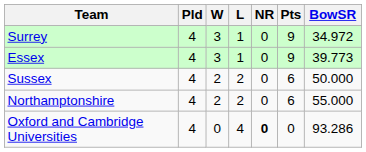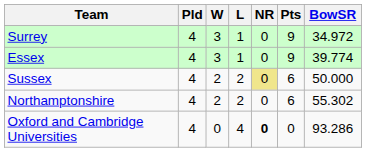 <table class="wikitable" style="text-align: center;">
 <tr>
 <th width=200>Team</th>
 <th width=20>Pld</th>
 <th width=20>W</th>
 <th width=20>L</th>
 <th width=20>NR</th>
 <th width=20>Pts</th>
 <th width=60><a href='#'>BowSR</a></th>
 </tr>
 <tr bgcolor="#ccffcc">
 <td align=left><a href='#'>Surrey</a></td>
 <td>4</td>
 <td>3</td>
 <td>1</td>
 <td>0</td>
 <td>9</td>
 <td>34.972</td>
 </tr>
 <tr bgcolor="#ccffcc">
 <td align=left><a href='#'>Essex</a></td>
 <td>4</td>
 <td>3</td>
 <td>1</td>
 <td>0</td>
 <td>9</td>
-<td>39.773</td>
+<td>39.774</td>
 </tr>
 <tr>
 <td align=left><a href='#'>Sussex</a></td>
 <td>4</td>
 <td>2</td>
 <td>2</td>
-<td>0</td>
+<td style="background: khaki;">0</td>
 <td>6</td>
 <td>50.000</td>
 </tr>
 <tr>
 <td align=left><a href='#'>Northamptonshire</a></td>
 <td>4</td>
 <td>2</td>
 <td>2</td>
 <td>0</td>
 <td>6</td>
-<td>55.000</td>
+<td>55.302</td>
 </tr>
 <tr>
 <td align=left><a href='#'>Oxford and Cambridge Universities</a></td>
 <td>4</td>
 <td>0</td>
 <td>4</td>
 <td><strong>0</strong></td>
 <td>0</td>
 <td>93.286</td>
 </tr>
 </table>
